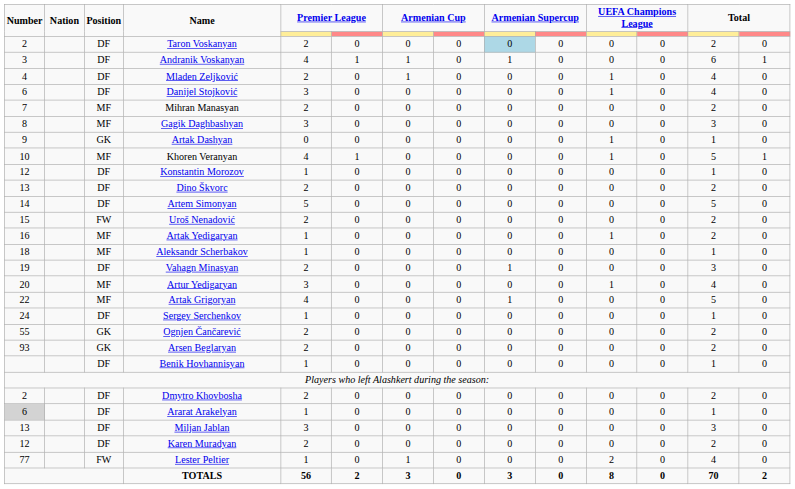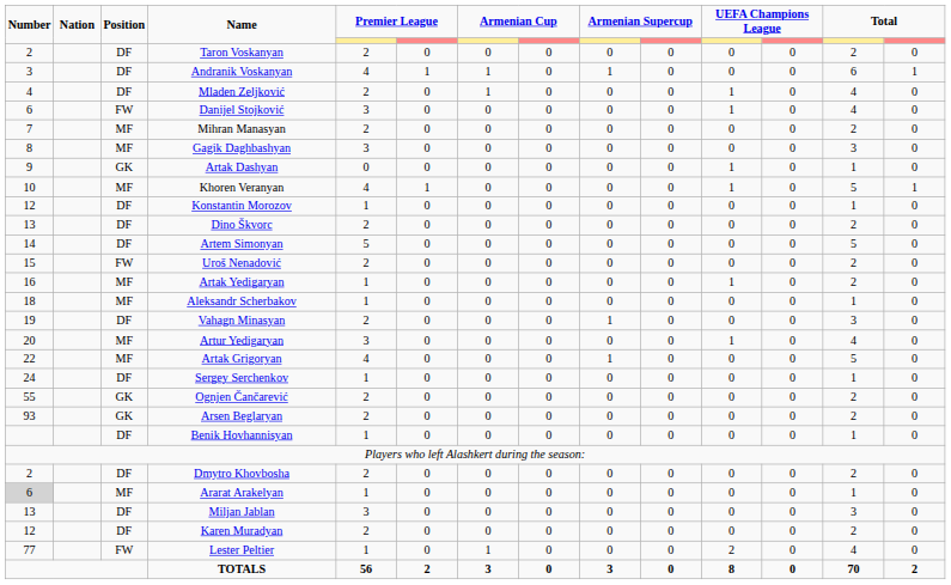 <table class="wikitable" style="text-align:center;">
 <tr>
 <td rowspan="2"  style="width:5%; text-align:center;"><strong>Number</strong></td>
 <td rowspan="2"  style="width:5%; text-align:center;"><strong>Nation</strong></td>
 <td rowspan="2"  style="width:5%; text-align:center;"><strong>Position</strong></td>
 <td rowspan="2"  style="width:20%; text-align:center;"><strong>Name</strong></td>
 <td colspan="2" style="text-align:center;"><strong><a href='#'>Premier League</a></strong></td>
 <td colspan="2" style="text-align:center;"><strong><a href='#'>Armenian Cup</a></strong></td>
 <td colspan="2" style="text-align:center;"><strong><a href='#'>Armenian Supercup</a></strong></td>
 <td colspan="2" style="text-align:center;"><strong><a href='#'>UEFA Champions League</a></strong></td>
 <td colspan="2" style="text-align:center;"><strong>Total</strong></td>
 </tr>
 <tr>
 <th style="width:60px; background:#fe9;"></th>
 <th style="width:60px; background:#ff8888;"></th>
 <th style="width:60px; background:#fe9;"></th>
 <th style="width:60px; background:#ff8888;"></th>
 <th style="width:60px; background:#fe9;"></th>
 <th style="width:60px; background:#ff8888;"></th>
 <th style="width:60px; background:#fe9;"></th>
 <th style="width:60px; background:#ff8888;"></th>
 <th style="width:60px; background:#fe9;"></th>
 <th style="width:60px; background:#ff8888;"></th>
 </tr>
 <tr>
 <td>2</td>
 <td></td>
 <td>DF</td>
 <td><a href='#'>Taron Voskanyan</a></td>
 <td>2</td>
 <td>0</td>
 <td>0</td>
 <td>0</td>
-<td style="background: lightblue;">0</td>
+<td>0</td>
 <td>0</td>
 <td>0</td>
 <td>0</td>
 <td>2</td>
 <td>0</td>
 </tr>
 <tr>
 <td>3</td>
 <td></td>
 <td>DF</td>
 <td><a href='#'>Andranik Voskanyan</a></td>
 <td>4</td>
 <td>1</td>
 <td>1</td>
 <td>0</td>
 <td>1</td>
 <td>0</td>
 <td>0</td>
 <td>0</td>
 <td>6</td>
 <td>1</td>
 </tr>
 <tr>
 <td>4</td>
 <td></td>
 <td>DF</td>
 <td><a href='#'>Mladen Zeljković</a></td>
 <td>2</td>
 <td>0</td>
 <td>1</td>
 <td>0</td>
 <td>0</td>
 <td>0</td>
 <td>1</td>
 <td>0</td>
 <td>4</td>
 <td>0</td>
 </tr>
 <tr>
 <td>6</td>
 <td></td>
-<td>DF</td>
+<td>FW</td>
 <td><a href='#'>Danijel Stojković</a></td>
 <td>3</td>
 <td>0</td>
 <td>0</td>
 <td>0</td>
 <td>0</td>
 <td>0</td>
 <td>1</td>
 <td>0</td>
 <td>4</td>
 <td>0</td>
 </tr>
 <tr>
 <td>7</td>
 <td></td>
 <td>MF</td>
 <td>Mihran Manasyan</td>
 <td>2</td>
 <td>0</td>
 <td>0</td>
 <td>0</td>
 <td>0</td>
 <td>0</td>
 <td>0</td>
 <td>0</td>
 <td>2</td>
 <td>0</td>
 </tr>
 <tr>
 <td>8</td>
 <td></td>
 <td>MF</td>
 <td><a href='#'>Gagik Daghbashyan</a></td>
 <td>3</td>
 <td>0</td>
 <td>0</td>
 <td>0</td>
 <td>0</td>
 <td>0</td>
 <td>0</td>
 <td>0</td>
 <td>3</td>
 <td>0</td>
 </tr>
 <tr>
 <td>9</td>
 <td></td>
 <td>GK</td>
 <td><a href='#'>Artak Dashyan</a></td>
 <td>0</td>
 <td>0</td>
 <td>0</td>
 <td>0</td>
 <td>0</td>
 <td>0</td>
 <td>1</td>
 <td>0</td>
 <td>1</td>
 <td>0</td>
 </tr>
 <tr>
 <td>10</td>
 <td></td>
 <td>MF</td>
 <td>Khoren Veranyan</td>
 <td>4</td>
 <td>1</td>
 <td>0</td>
 <td>0</td>
 <td>0</td>
 <td>0</td>
 <td>1</td>
 <td>0</td>
 <td>5</td>
 <td>1</td>
 </tr>
 <tr>
 <td>12</td>
 <td></td>
 <td>DF</td>
 <td><a href='#'>Konstantin Morozov</a></td>
 <td>1</td>
 <td>0</td>
 <td>0</td>
 <td>0</td>
 <td>0</td>
 <td>0</td>
 <td>0</td>
 <td>0</td>
 <td>1</td>
 <td>0</td>
 </tr>
 <tr>
 <td>13</td>
 <td></td>
 <td>DF</td>
 <td><a href='#'>Dino Škvorc</a></td>
 <td>2</td>
 <td>0</td>
 <td>0</td>
 <td>0</td>
 <td>0</td>
 <td>0</td>
 <td>0</td>
 <td>0</td>
 <td>2</td>
 <td>0</td>
 </tr>
 <tr>
 <td>14</td>
 <td></td>
 <td>DF</td>
 <td><a href='#'>Artem Simonyan</a></td>
 <td>5</td>
 <td>0</td>
 <td>0</td>
 <td>0</td>
 <td>0</td>
 <td>0</td>
 <td>0</td>
 <td>0</td>
 <td>5</td>
 <td>0</td>
 </tr>
 <tr>
 <td>15</td>
 <td></td>
 <td>FW</td>
 <td><a href='#'>Uroš Nenadović</a></td>
 <td>2</td>
 <td>0</td>
 <td>0</td>
 <td>0</td>
 <td>0</td>
 <td>0</td>
 <td>0</td>
 <td>0</td>
 <td>2</td>
 <td>0</td>
 </tr>
 <tr>
 <td>16</td>
 <td></td>
 <td>MF</td>
 <td><a href='#'>Artak Yedigaryan</a></td>
 <td>1</td>
 <td>0</td>
 <td>0</td>
 <td>0</td>
 <td>0</td>
 <td>0</td>
 <td>1</td>
 <td>0</td>
 <td>2</td>
 <td>0</td>
 </tr>
 <tr>
 <td>18</td>
 <td></td>
 <td>MF</td>
 <td><a href='#'>Aleksandr Scherbakov</a></td>
 <td>1</td>
 <td>0</td>
 <td>0</td>
 <td>0</td>
 <td>0</td>
 <td>0</td>
 <td>0</td>
 <td>0</td>
 <td>1</td>
 <td>0</td>
 </tr>
 <tr>
 <td>19</td>
 <td></td>
 <td>DF</td>
 <td><a href='#'>Vahagn Minasyan</a></td>
 <td>2</td>
 <td>0</td>
 <td>0</td>
 <td>0</td>
 <td>1</td>
 <td>0</td>
 <td>0</td>
 <td>0</td>
 <td>3</td>
 <td>0</td>
 </tr>
 <tr>
 <td>20</td>
 <td></td>
 <td>MF</td>
 <td><a href='#'>Artur Yedigaryan</a></td>
 <td>3</td>
 <td>0</td>
 <td>0</td>
 <td>0</td>
 <td>0</td>
 <td>0</td>
 <td>1</td>
 <td>0</td>
 <td>4</td>
 <td>0</td>
 </tr>
 <tr>
 <td>22</td>
 <td></td>
 <td>MF</td>
 <td><a href='#'>Artak Grigoryan</a></td>
 <td>4</td>
 <td>0</td>
 <td>0</td>
 <td>0</td>
 <td>1</td>
 <td>0</td>
 <td>0</td>
 <td>0</td>
 <td>5</td>
 <td>0</td>
 </tr>
 <tr>
 <td>24</td>
 <td></td>
 <td>DF</td>
 <td><a href='#'>Sergey Serchenkov</a></td>
 <td>1</td>
 <td>0</td>
 <td>0</td>
 <td>0</td>
 <td>0</td>
 <td>0</td>
 <td>0</td>
 <td>0</td>
 <td>1</td>
 <td>0</td>
 </tr>
 <tr>
 <td>55</td>
 <td></td>
 <td>GK</td>
 <td><a href='#'>Ognjen Čančarević</a></td>
 <td>2</td>
 <td>0</td>
 <td>0</td>
 <td>0</td>
 <td>0</td>
 <td>0</td>
 <td>0</td>
 <td>0</td>
 <td>2</td>
 <td>0</td>
 </tr>
 <tr>
 <td>93</td>
 <td></td>
 <td>GK</td>
 <td><a href='#'>Arsen Beglaryan</a></td>
 <td>2</td>
 <td>0</td>
 <td>0</td>
 <td>0</td>
 <td>0</td>
 <td>0</td>
 <td>0</td>
 <td>0</td>
 <td>2</td>
 <td>0</td>
 </tr>
 <tr>
 <td></td>
 <td></td>
 <td>DF</td>
 <td><a href='#'>Benik Hovhannisyan</a></td>
 <td>1</td>
 <td>0</td>
 <td>0</td>
 <td>0</td>
 <td>0</td>
 <td>0</td>
 <td>0</td>
 <td>0</td>
 <td>1</td>
 <td>0</td>
 </tr>
 <tr>
 <td colspan="14"><em>Players who left Alashkert during the season:</em></td>
 </tr>
 <tr>
 <td>2</td>
 <td></td>
 <td>DF</td>
 <td><a href='#'>Dmytro Khovbosha</a></td>
 <td>2</td>
 <td>0</td>
 <td>0</td>
 <td>0</td>
 <td>0</td>
 <td>0</td>
 <td>0</td>
 <td>0</td>
 <td>2</td>
 <td>0</td>
 </tr>
 <tr>
 <td style="background: lightgrey;">6</td>
 <td></td>
-<td>DF</td>
+<td>MF</td>
 <td><a href='#'>Ararat Arakelyan</a></td>
 <td>1</td>
 <td>0</td>
 <td>0</td>
 <td>0</td>
 <td>0</td>
 <td>0</td>
 <td>0</td>
 <td>0</td>
 <td>1</td>
 <td>0</td>
 </tr>
 <tr>
 <td>13</td>
 <td></td>
 <td>DF</td>
 <td><a href='#'>Miljan Jablan</a></td>
 <td>3</td>
 <td>0</td>
 <td>0</td>
 <td>0</td>
 <td>0</td>
 <td>0</td>
 <td>0</td>
 <td>0</td>
 <td>3</td>
 <td>0</td>
 </tr>
 <tr>
 <td>12</td>
 <td></td>
 <td>DF</td>
 <td><a href='#'>Karen Muradyan</a></td>
 <td>2</td>
 <td>0</td>
 <td>0</td>
 <td>0</td>
 <td>0</td>
 <td>0</td>
 <td>0</td>
 <td>0</td>
 <td>2</td>
 <td>0</td>
 </tr>
 <tr>
 <td>77</td>
 <td></td>
 <td>FW</td>
 <td><a href='#'>Lester Peltier</a></td>
 <td>1</td>
 <td>0</td>
 <td>1</td>
 <td>0</td>
 <td>0</td>
 <td>0</td>
 <td>2</td>
 <td>0</td>
 <td>4</td>
 <td>0</td>
 </tr>
 <tr>
 <td colspan="3"></td>
 <td><strong>TOTALS</strong></td>
 <td><strong>56</strong></td>
 <td><strong>2</strong></td>
 <td><strong>3</strong></td>
 <td><strong>0</strong></td>
 <td><strong>3</strong></td>
 <td><strong>0</strong></td>
 <td><strong>8</strong></td>
 <td><strong>0</strong></td>
 <td><strong>70</strong></td>
 <td><strong>2</strong></td>
 </tr>
 </table>
